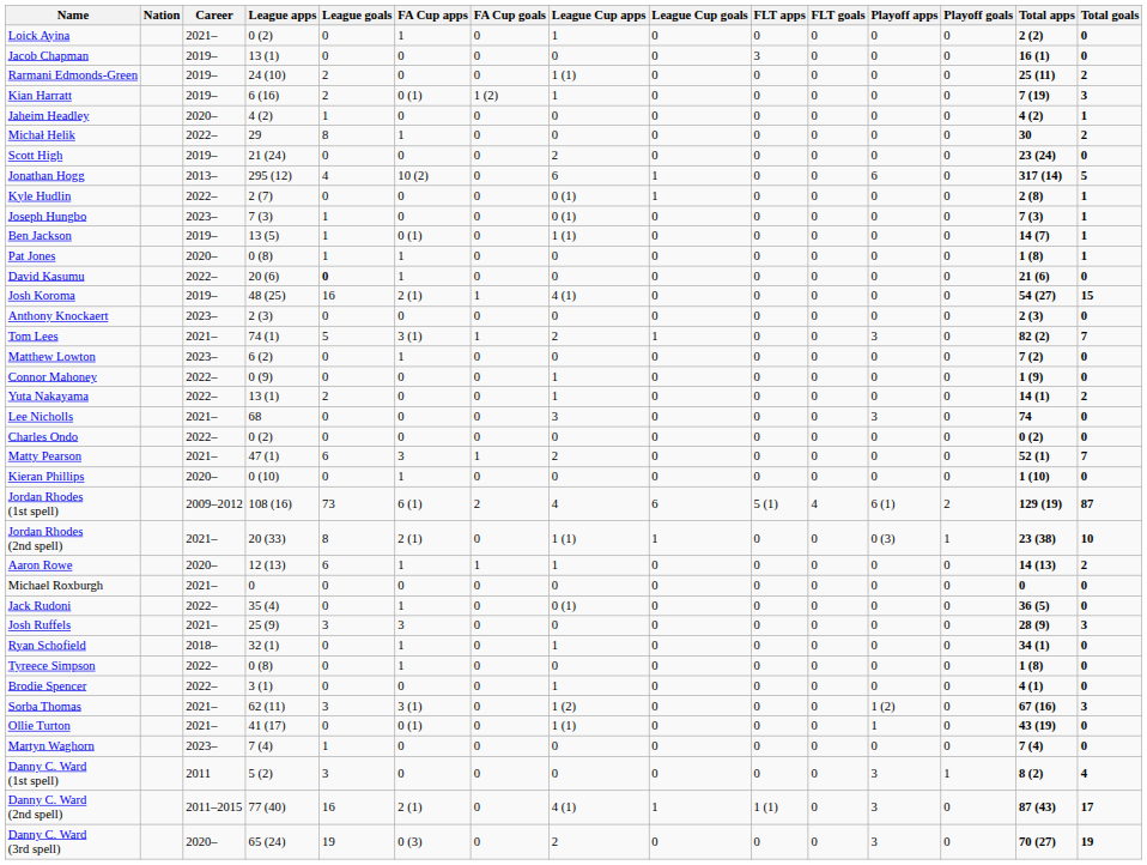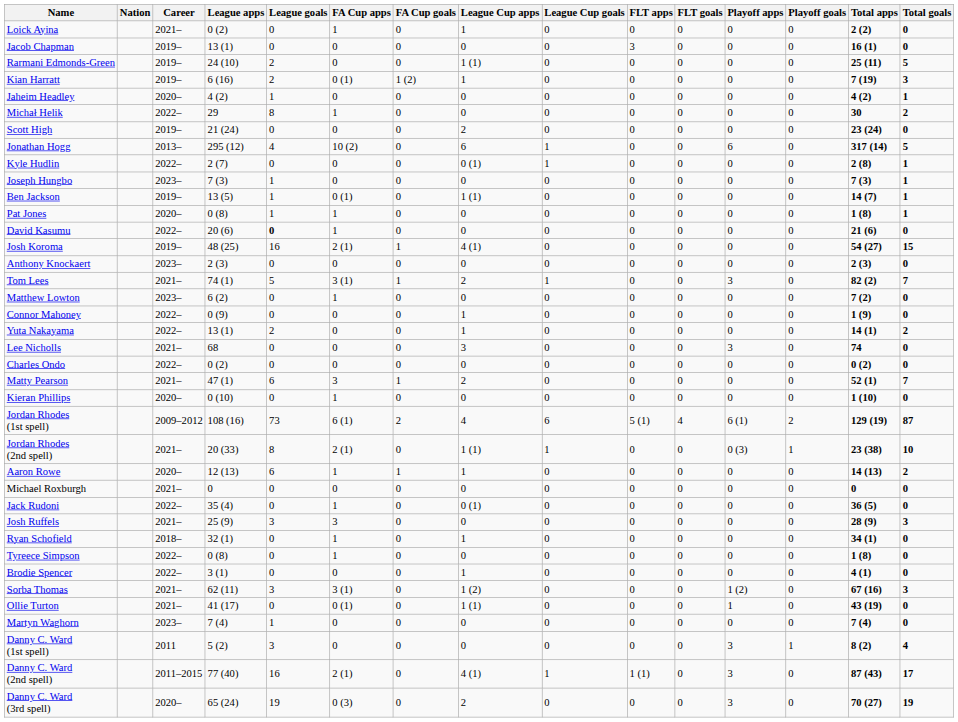 <table class="wikitable sortable">
 <tr>
 <th>Name</th>
 <th>Nation</th>
 <th>Career</th>
 <th>League apps</th>
 <th>League goals</th>
 <th>FA Cup apps</th>
 <th>FA Cup goals</th>
 <th>League Cup apps</th>
 <th>League Cup goals</th>
 <th>FLT apps</th>
 <th>FLT goals</th>
 <th>Playoff apps</th>
 <th>Playoff goals</th>
 <th>Total apps</th>
 <th>Total goals</th>
 </tr>
 <tr>
 <td><a href='#'>Loick Ayina</a></td>
 <td></td>
 <td>2021–</td>
 <td>0 (2)</td>
 <td>0</td>
 <td>1</td>
 <td>0</td>
 <td>1</td>
 <td>0</td>
 <td>0</td>
 <td>0</td>
 <td>0</td>
 <td>0</td>
 <td><strong>2 (2)</strong></td>
 <td><strong>0</strong></td>
 </tr>
 <tr>
 <td><a href='#'>Jacob Chapman</a></td>
 <td></td>
 <td>2019–</td>
 <td>13 (1)</td>
 <td>0</td>
 <td>0</td>
 <td>0</td>
 <td>0</td>
 <td>0</td>
 <td>3</td>
 <td>0</td>
 <td>0</td>
 <td>0</td>
 <td><strong>16 (1)</strong></td>
 <td><strong>0</strong></td>
 </tr>
 <tr>
 <td><a href='#'>Rarmani Edmonds-Green</a></td>
 <td></td>
 <td>2019–</td>
 <td>24 (10)</td>
 <td>2</td>
 <td>0</td>
 <td>0</td>
 <td>1 (1)</td>
 <td>0</td>
 <td>0</td>
 <td>0</td>
 <td>0</td>
 <td>0</td>
 <td><strong>25 (11)</strong></td>
-<td><strong>2</strong></td>
+<td><strong>5</strong></td>
 </tr>
 <tr>
 <td><a href='#'>Kian Harratt</a></td>
 <td></td>
 <td>2019–</td>
 <td>6 (16)</td>
 <td>2</td>
 <td>0 (1)</td>
 <td>1 (2)</td>
 <td>1</td>
 <td>0</td>
 <td>0</td>
 <td>0</td>
 <td>0</td>
 <td>0</td>
 <td><strong>7 (19)</strong></td>
 <td><strong>3</strong></td>
 </tr>
 <tr>
 <td><a href='#'>Jaheim Headley</a></td>
 <td></td>
 <td>2020–</td>
 <td>4 (2)</td>
 <td>1</td>
 <td>0</td>
 <td>0</td>
 <td>0</td>
 <td>0</td>
 <td>0</td>
 <td>0</td>
 <td>0</td>
 <td>0</td>
 <td><strong>4 (2)</strong></td>
 <td><strong>1</strong></td>
 </tr>
 <tr>
 <td><a href='#'>Michał Helik</a></td>
 <td></td>
 <td>2022–</td>
 <td>29</td>
 <td>8</td>
 <td>1</td>
 <td>0</td>
 <td>0</td>
 <td>0</td>
 <td>0</td>
 <td>0</td>
 <td>0</td>
 <td>0</td>
 <td><strong>30</strong></td>
 <td><strong>2</strong></td>
 </tr>
 <tr>
 <td><a href='#'>Scott High</a></td>
 <td></td>
 <td>2019–</td>
 <td>21 (24)</td>
 <td>0</td>
 <td>0</td>
 <td>0</td>
 <td>2</td>
 <td>0</td>
 <td>0</td>
 <td>0</td>
 <td>0</td>
 <td>0</td>
 <td><strong>23 (24)</strong></td>
 <td><strong>0</strong></td>
 </tr>
 <tr>
 <td><a href='#'>Jonathan Hogg</a></td>
 <td></td>
 <td>2013–</td>
 <td>295 (12)</td>
 <td>4</td>
 <td>10 (2)</td>
 <td>0</td>
 <td>6</td>
 <td>1</td>
 <td>0</td>
 <td>0</td>
 <td>6</td>
 <td>0</td>
 <td><strong>317 (14)</strong></td>
 <td><strong>5</strong></td>
 </tr>
 <tr>
 <td><a href='#'>Kyle Hudlin</a></td>
 <td></td>
 <td>2022–</td>
 <td>2 (7)</td>
 <td>0</td>
 <td>0</td>
 <td>0</td>
 <td>0 (1)</td>
 <td>1</td>
 <td>0</td>
 <td>0</td>
 <td>0</td>
 <td>0</td>
 <td><strong>2 (8)</strong></td>
 <td><strong>1</strong></td>
 </tr>
 <tr>
 <td><a href='#'>Joseph Hungbo</a></td>
 <td></td>
 <td>2023–</td>
 <td>7 (3)</td>
 <td>1</td>
 <td>0</td>
 <td>0</td>
-<td>0 (1)</td>
+<td>0</td>
 <td>0</td>
 <td>0</td>
 <td>0</td>
 <td>0</td>
 <td>0</td>
 <td><strong>7 (3)</strong></td>
 <td><strong>1</strong></td>
 </tr>
 <tr>
 <td><a href='#'>Ben Jackson</a></td>
 <td></td>
 <td>2019–</td>
 <td>13 (5)</td>
 <td>1</td>
 <td>0 (1)</td>
 <td>0</td>
 <td>1 (1)</td>
 <td>0</td>
 <td>0</td>
 <td>0</td>
 <td>0</td>
 <td>0</td>
 <td><strong>14 (7)</strong></td>
 <td><strong>1</strong></td>
 </tr>
 <tr>
 <td><a href='#'>Pat Jones</a></td>
 <td></td>
 <td>2020–</td>
 <td>0 (8)</td>
 <td>1</td>
 <td>1</td>
 <td>0</td>
 <td>0</td>
 <td>0</td>
 <td>0</td>
 <td>0</td>
 <td>0</td>
 <td>0</td>
 <td><strong>1 (8)</strong></td>
 <td><strong>1</strong></td>
 </tr>
 <tr>
 <td><a href='#'>David Kasumu</a></td>
 <td></td>
 <td>2022–</td>
 <td>20 (6)</td>
 <td><strong>0</strong></td>
 <td>1</td>
 <td>0</td>
 <td>0</td>
 <td>0</td>
 <td>0</td>
 <td>0</td>
 <td>0</td>
 <td>0</td>
 <td><strong>21 (6)</strong></td>
 <td><strong>0</strong></td>
 </tr>
 <tr>
 <td><a href='#'>Josh Koroma</a></td>
 <td></td>
 <td>2019–</td>
 <td>48 (25)</td>
 <td>16</td>
 <td>2 (1)</td>
 <td>1</td>
 <td>4 (1)</td>
 <td>0</td>
 <td>0</td>
 <td>0</td>
 <td>0</td>
 <td>0</td>
 <td><strong>54 (27)</strong></td>
 <td><strong>15</strong></td>
 </tr>
 <tr>
 <td><a href='#'>Anthony Knockaert</a></td>
 <td></td>
 <td>2023–</td>
 <td>2 (3)</td>
 <td>0</td>
 <td>0</td>
 <td>0</td>
 <td>0</td>
 <td>0</td>
 <td>0</td>
 <td>0</td>
 <td>0</td>
 <td>0</td>
 <td><strong>2 (3)</strong></td>
 <td><strong>0</strong></td>
 </tr>
 <tr>
 <td><a href='#'>Tom Lees</a></td>
 <td></td>
 <td>2021–</td>
 <td>74 (1)</td>
 <td>5</td>
 <td>3 (1)</td>
 <td>1</td>
 <td>2</td>
 <td>1</td>
 <td>0</td>
 <td>0</td>
 <td>3</td>
 <td>0</td>
 <td><strong>82 (2)</strong></td>
 <td><strong>7</strong></td>
 </tr>
 <tr>
 <td><a href='#'>Matthew Lowton</a></td>
 <td></td>
 <td>2023–</td>
 <td>6 (2)</td>
 <td>0</td>
 <td>1</td>
 <td>0</td>
 <td>0</td>
 <td>0</td>
 <td>0</td>
 <td>0</td>
 <td>0</td>
 <td>0</td>
 <td><strong>7 (2)</strong></td>
 <td><strong>0</strong></td>
 </tr>
 <tr>
 <td><a href='#'>Connor Mahoney</a></td>
 <td></td>
 <td>2022–</td>
 <td>0 (9)</td>
 <td>0</td>
 <td>0</td>
 <td>0</td>
 <td>1</td>
 <td>0</td>
 <td>0</td>
 <td>0</td>
 <td>0</td>
 <td>0</td>
 <td><strong>1 (9)</strong></td>
 <td><strong>0</strong></td>
 </tr>
 <tr>
 <td><a href='#'>Yuta Nakayama</a></td>
 <td></td>
 <td>2022–</td>
 <td>13 (1)</td>
 <td>2</td>
 <td>0</td>
 <td>0</td>
 <td>1</td>
 <td>0</td>
 <td>0</td>
 <td>0</td>
 <td>0</td>
 <td>0</td>
 <td><strong>14 (1)</strong></td>
 <td><strong>2</strong></td>
 </tr>
 <tr>
 <td><a href='#'>Lee Nicholls</a></td>
 <td></td>
 <td>2021–</td>
 <td>68</td>
 <td>0</td>
 <td>0</td>
 <td>0</td>
 <td>3</td>
 <td>0</td>
 <td>0</td>
 <td>0</td>
 <td>3</td>
 <td>0</td>
 <td><strong>74</strong></td>
 <td><strong>0</strong></td>
 </tr>
 <tr>
 <td><a href='#'>Charles Ondo</a></td>
 <td></td>
 <td>2022–</td>
 <td>0 (2)</td>
 <td>0</td>
 <td>0</td>
 <td>0</td>
 <td>0</td>
 <td>0</td>
 <td>0</td>
 <td>0</td>
 <td>0</td>
 <td>0</td>
 <td><strong>0 (2)</strong></td>
 <td><strong>0</strong></td>
 </tr>
 <tr>
 <td><a href='#'>Matty Pearson</a></td>
 <td></td>
 <td>2021–</td>
 <td>47 (1)</td>
 <td>6</td>
 <td>3</td>
 <td>1</td>
 <td>2</td>
 <td>0</td>
 <td>0</td>
 <td>0</td>
 <td>0</td>
 <td>0</td>
 <td><strong>52 (1)</strong></td>
 <td><strong>7</strong></td>
 </tr>
 <tr>
 <td><a href='#'>Kieran Phillips</a></td>
 <td></td>
 <td>2020–</td>
 <td>0 (10)</td>
 <td>0</td>
 <td>1</td>
 <td>0</td>
 <td>0</td>
 <td>0</td>
 <td>0</td>
 <td>0</td>
 <td>0</td>
 <td>0</td>
 <td><strong>1 (10)</strong></td>
 <td><strong>0</strong></td>
 </tr>
 <tr>
 <td><a href='#'>Jordan Rhodes</a><br>(1st spell)</td>
 <td></td>
 <td>2009–2012</td>
 <td>108 (16)</td>
 <td>73</td>
 <td>6 (1)</td>
 <td>2</td>
 <td>4</td>
 <td>6</td>
 <td>5 (1)</td>
 <td>4</td>
 <td>6 (1)</td>
 <td>2</td>
 <td><strong>129 (19)</strong></td>
 <td><strong>87</strong></td>
 </tr>
 <tr>
 <td><a href='#'>Jordan Rhodes</a><br>(2nd spell)</td>
 <td></td>
 <td>2021–</td>
 <td>20 (33)</td>
 <td>8</td>
 <td>2 (1)</td>
 <td>0</td>
 <td>1 (1)</td>
 <td>1</td>
 <td>0</td>
 <td>0</td>
 <td>0 (3)</td>
 <td>1</td>
 <td><strong>23 (38)</strong></td>
 <td><strong>10</strong></td>
 </tr>
 <tr>
 <td><a href='#'>Aaron Rowe</a></td>
 <td></td>
 <td>2020–</td>
 <td>12 (13)</td>
 <td>6</td>
 <td>1</td>
 <td>1</td>
 <td>1</td>
 <td>0</td>
 <td>0</td>
 <td>0</td>
 <td>0</td>
 <td>0</td>
 <td><strong>14 (13)</strong></td>
 <td><strong>2</strong></td>
 </tr>
 <tr>
 <td>Michael Roxburgh</td>
 <td></td>
 <td>2021–</td>
 <td>0</td>
 <td>0</td>
 <td>0</td>
 <td>0</td>
 <td>0</td>
 <td>0</td>
 <td>0</td>
 <td>0</td>
 <td>0</td>
 <td>0</td>
 <td><strong>0</strong></td>
 <td><strong>0</strong></td>
 </tr>
 <tr>
 <td><a href='#'>Jack Rudoni</a></td>
 <td></td>
 <td>2022–</td>
 <td>35 (4)</td>
 <td>0</td>
 <td>1</td>
 <td>0</td>
 <td>0 (1)</td>
 <td>0</td>
 <td>0</td>
 <td>0</td>
 <td>0</td>
 <td>0</td>
 <td><strong>36 (5)</strong></td>
 <td><strong>0</strong></td>
 </tr>
 <tr>
 <td><a href='#'>Josh Ruffels</a></td>
 <td></td>
 <td>2021–</td>
 <td>25 (9)</td>
 <td>3</td>
 <td>3</td>
 <td>0</td>
 <td>0</td>
 <td>0</td>
 <td>0</td>
 <td>0</td>
 <td>0</td>
 <td>0</td>
 <td><strong>28 (9)</strong></td>
 <td><strong>3</strong></td>
 </tr>
 <tr>
 <td><a href='#'>Ryan Schofield</a></td>
 <td></td>
 <td>2018–</td>
 <td>32 (1)</td>
 <td>0</td>
 <td>1</td>
 <td>0</td>
 <td>1</td>
 <td>0</td>
 <td>0</td>
 <td>0</td>
 <td>0</td>
 <td>0</td>
 <td><strong>34 (1)</strong></td>
 <td><strong>0</strong></td>
 </tr>
 <tr>
 <td><a href='#'>Tyreece Simpson</a></td>
 <td></td>
 <td>2022–</td>
 <td>0 (8)</td>
 <td>0</td>
 <td>1</td>
 <td>0</td>
 <td>0</td>
 <td>0</td>
 <td>0</td>
 <td>0</td>
 <td>0</td>
 <td>0</td>
 <td><strong>1 (8)</strong></td>
 <td><strong>0</strong></td>
 </tr>
 <tr>
 <td><a href='#'>Brodie Spencer</a></td>
 <td></td>
 <td>2022–</td>
 <td>3 (1)</td>
 <td>0</td>
 <td>0</td>
 <td>0</td>
 <td>1</td>
 <td>0</td>
 <td>0</td>
 <td>0</td>
 <td>0</td>
 <td>0</td>
 <td><strong>4 (1)</strong></td>
 <td><strong>0</strong></td>
 </tr>
 <tr>
 <td><a href='#'>Sorba Thomas</a></td>
 <td></td>
 <td>2021–</td>
 <td>62 (11)</td>
 <td>3</td>
 <td>3 (1)</td>
 <td>0</td>
 <td>1 (2)</td>
 <td>0</td>
 <td>0</td>
 <td>0</td>
 <td>1 (2)</td>
 <td>0</td>
 <td><strong>67 (16)</strong></td>
 <td><strong>3</strong></td>
 </tr>
 <tr>
 <td><a href='#'>Ollie Turton</a></td>
 <td></td>
 <td>2021–</td>
 <td>41 (17)</td>
 <td>0</td>
 <td>0 (1)</td>
 <td>0</td>
 <td>1 (1)</td>
 <td>0</td>
 <td>0</td>
 <td>0</td>
 <td>1</td>
 <td>0</td>
 <td><strong>43 (19)</strong></td>
 <td><strong>0</strong></td>
 </tr>
 <tr>
 <td><a href='#'>Martyn Waghorn</a></td>
 <td></td>
 <td>2023–</td>
 <td>7 (4)</td>
 <td>1</td>
 <td>0</td>
 <td>0</td>
 <td>0</td>
 <td>0</td>
 <td>0</td>
 <td>0</td>
 <td>0</td>
 <td>0</td>
 <td><strong>7 (4)</strong></td>
 <td><strong>0</strong></td>
 </tr>
 <tr>
 <td><a href='#'>Danny C. Ward</a><br>(1st spell)</td>
 <td></td>
 <td>2011</td>
 <td>5 (2)</td>
 <td>3</td>
 <td>0</td>
 <td>0</td>
 <td>0</td>
 <td>0</td>
 <td>0</td>
 <td>0</td>
 <td>3</td>
 <td>1</td>
 <td><strong>8 (2)</strong></td>
 <td><strong>4</strong></td>
 </tr>
 <tr>
 <td><a href='#'>Danny C. Ward</a><br>(2nd spell)</td>
 <td></td>
 <td>2011–2015</td>
 <td>77 (40)</td>
 <td>16</td>
 <td>2 (1)</td>
 <td>0</td>
 <td>4 (1)</td>
 <td>1</td>
 <td>1 (1)</td>
 <td>0</td>
 <td>3</td>
 <td>0</td>
 <td><strong>87 (43)</strong></td>
 <td><strong>17</strong></td>
 </tr>
 <tr>
 <td><a href='#'>Danny C. Ward</a><br>(3rd spell)</td>
 <td></td>
 <td>2020–</td>
 <td>65 (24)</td>
 <td>19</td>
 <td>0 (3)</td>
 <td>0</td>
 <td>2</td>
 <td>0</td>
 <td>0</td>
 <td>0</td>
 <td>3</td>
 <td>0</td>
 <td><strong>70 (27)</strong></td>
 <td><strong>19</strong></td>
 </tr>
 </table>
